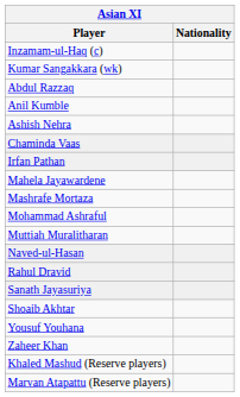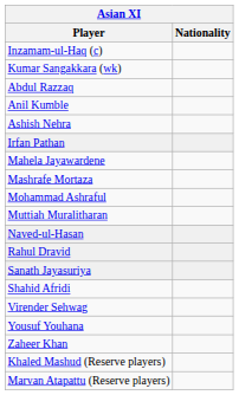 <table class="wikitable">
 <tr>
 <th colspan=2><a href='#'>Asian XI</a></th>
 </tr>
 <tr>
 <th>Player</th>
 <th>Nationality</th>
 </tr>
 <tr>
 <td><a href='#'>Inzamam-ul-Haq</a> (<a href='#'>c</a>)</td>
 <td></td>
 </tr>
 <tr>
 <td><a href='#'>Kumar Sangakkara</a> (<a href='#'>wk</a>)</td>
 <td></td>
 </tr>
 <tr>
 <td><a href='#'>Abdul Razzaq</a></td>
 <td></td>
 </tr>
 <tr>
 <td><a href='#'>Anil Kumble</a></td>
 <td></td>
 </tr>
 <tr>
 <td><a href='#'>Ashish Nehra</a></td>
-<td></td>
-</tr>
-<tr bgcolor=#F0F0F0>
-<td><a href='#'>Chaminda Vaas</a></td>
 <td></td>
 </tr>
 <tr bgcolor=#F0F0F0>
 <td><a href='#'>Irfan Pathan</a></td>
 <td></td>
 </tr>
 <tr>
 <td><a href='#'>Mahela Jayawardene</a></td>
 <td></td>
 </tr>
 <tr>
 <td><a href='#'>Mashrafe Mortaza</a></td>
 <td></td>
 </tr>
 <tr>
 <td><a href='#'>Mohammad Ashraful</a></td>
 <td></td>
 </tr>
 <tr>
 <td><a href='#'>Muttiah Muralitharan</a></td>
 <td></td>
 </tr>
 <tr bgcolor=#F0F0F0>
 <td><a href='#'>Naved-ul-Hasan</a></td>
 <td></td>
 </tr>
 <tr bgcolor=#F0F0F0>
 <td><a href='#'>Rahul Dravid</a></td>
 <td></td>
 </tr>
 <tr bgcolor=#F0F0F0>
 <td><a href='#'>Sanath Jayasuriya</a></td>
 <td></td>
 </tr>
 <tr>
-<td><a href='#'>Shoaib Akhtar</a></td>
+<td><a href='#'>Shahid Afridi</a></td>
+<td></td>
+</tr>
+<tr>
+<td><a href='#'>Virender Sehwag</a></td>
 <td></td>
 </tr>
 <tr>
 <td><a href='#'>Yousuf Youhana</a></td>
 <td></td>
 </tr>
 <tr>
 <td><a href='#'>Zaheer Khan</a></td>
 <td></td>
 </tr>
 <tr>
 <td><a href='#'>Khaled Mashud</a> (Reserve players)</td>
 <td></td>
 </tr>
 <tr>
 <td><a href='#'>Marvan Atapattu</a> (Reserve players)</td>
 <td></td>
 </tr>
 </table>
